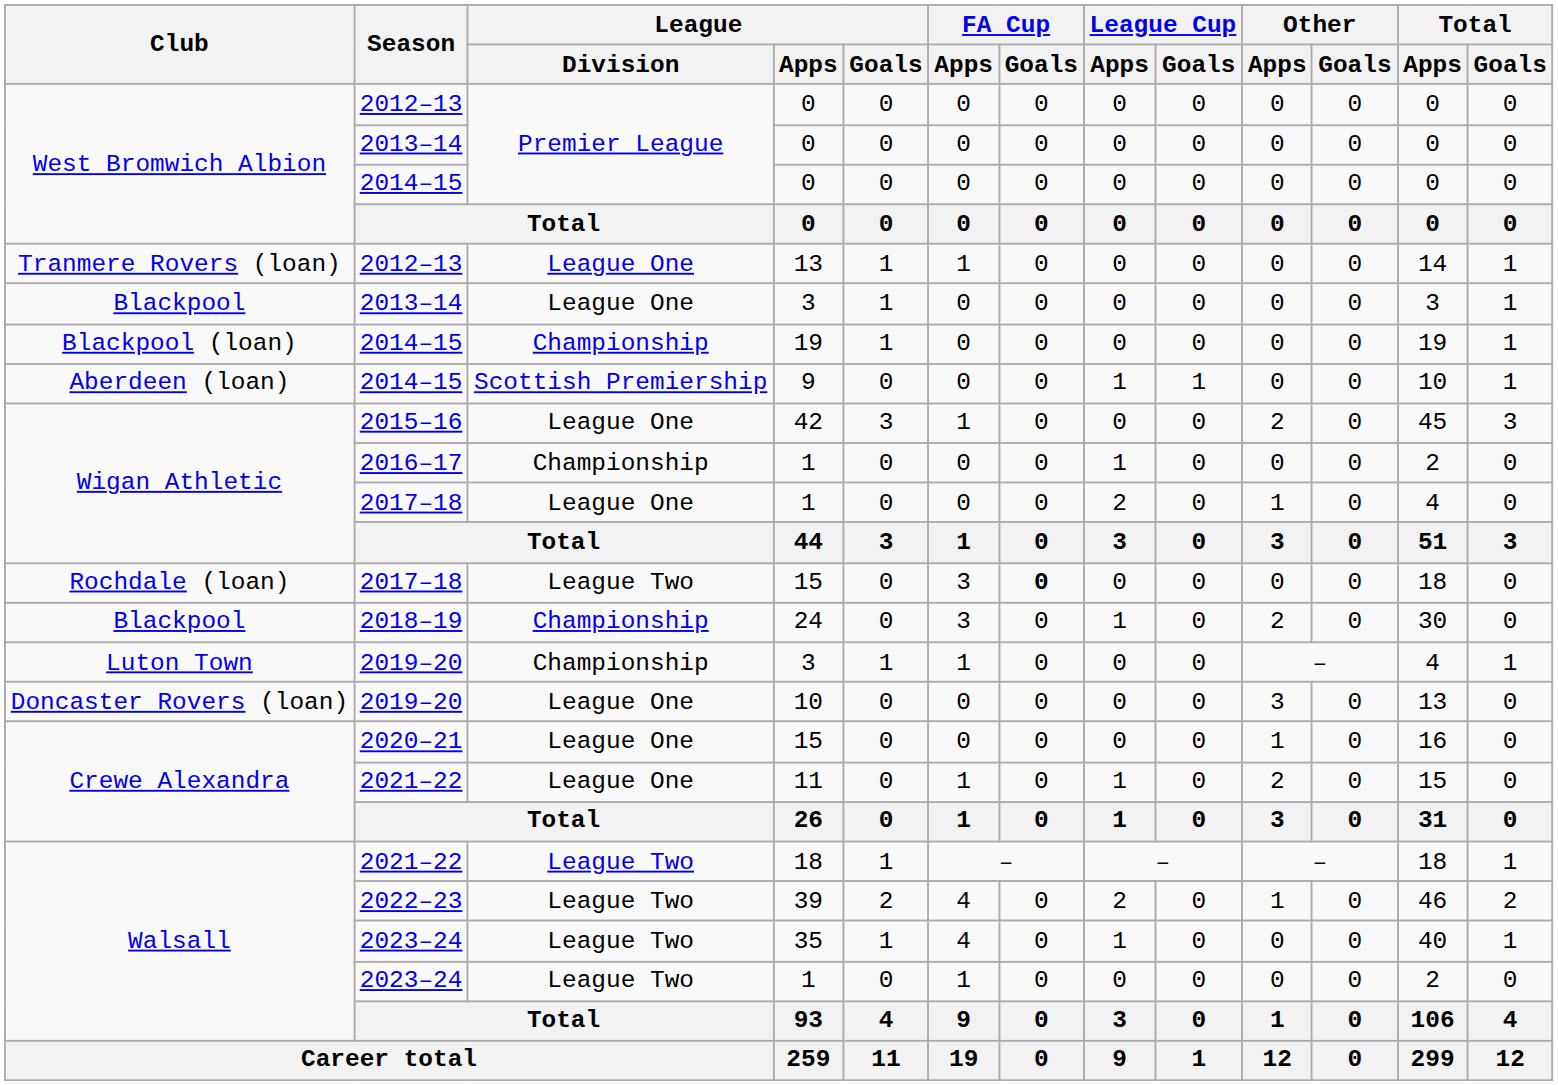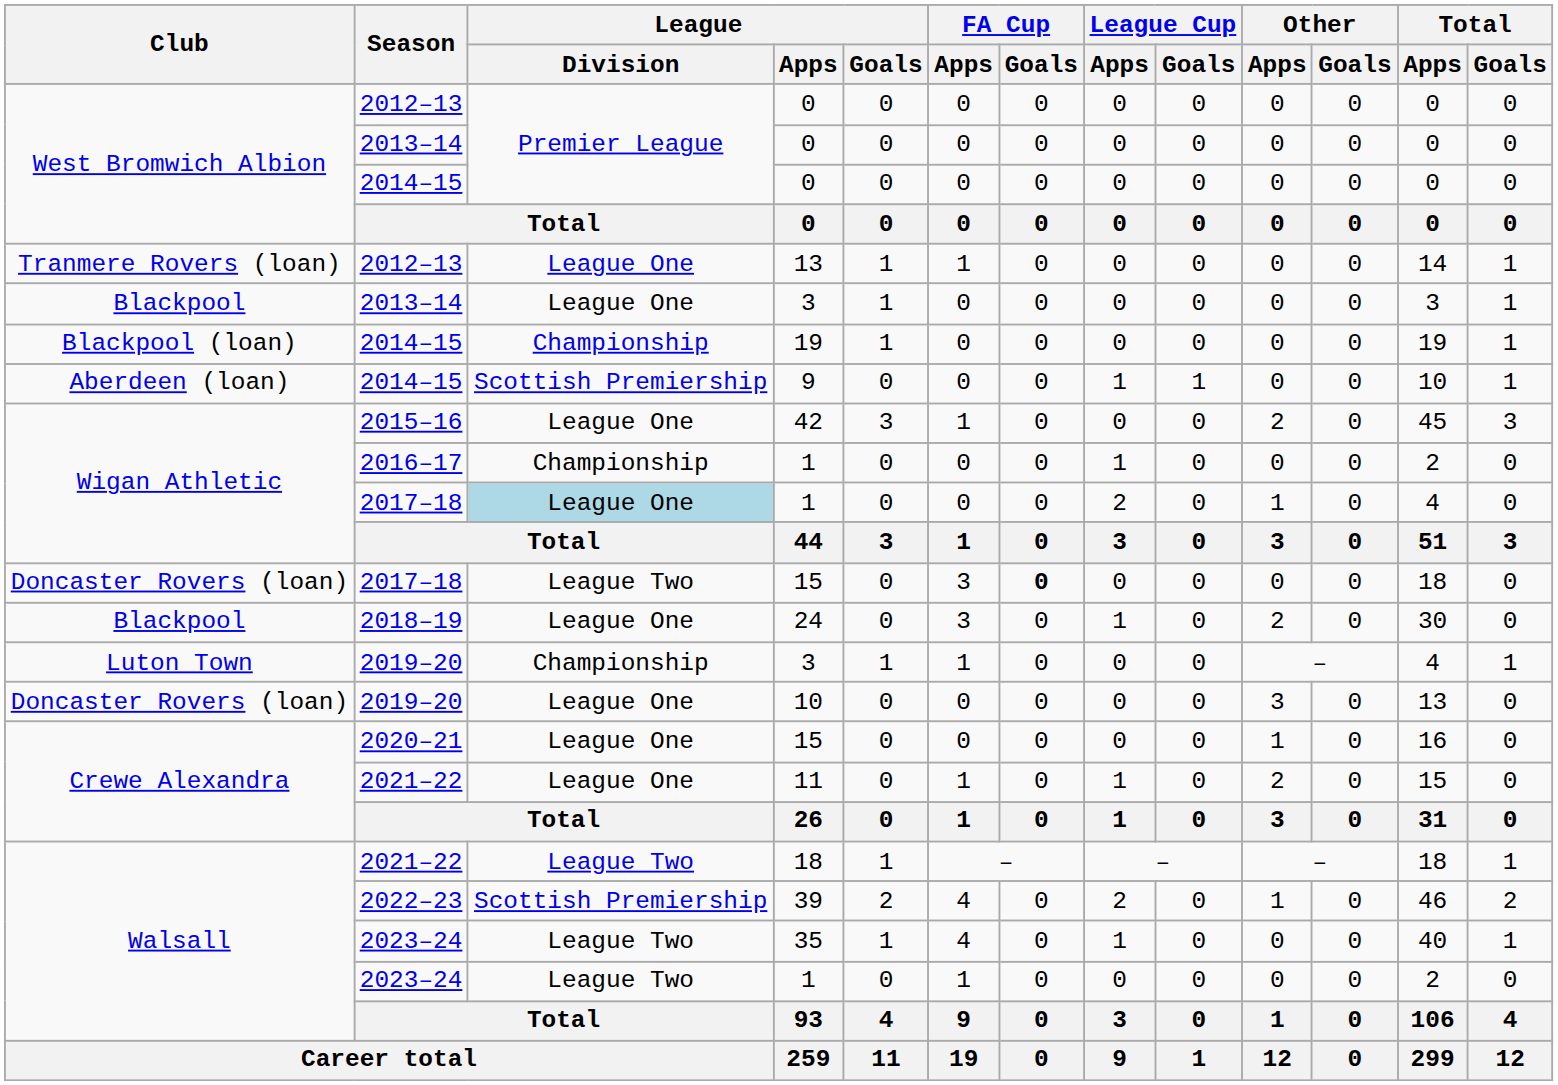 <table class="wikitable" style="text-align: center">
 <tr>
 <th rowspan="2">Club</th>
 <th rowspan="2">Season</th>
 <th colspan="3">League</th>
 <th colspan="2"><a href='#'>FA Cup</a></th>
 <th colspan="2"><a href='#'>League Cup</a></th>
 <th colspan="2">Other</th>
 <th colspan="2">Total</th>
 </tr>
 <tr>
 <th>Division</th>
 <th>Apps</th>
 <th>Goals</th>
 <th>Apps</th>
 <th>Goals</th>
 <th>Apps</th>
 <th>Goals</th>
 <th>Apps</th>
 <th>Goals</th>
 <th>Apps</th>
 <th>Goals</th>
 </tr>
 <tr>
 <td rowspan="4"><a href='#'>West Bromwich Albion</a></td>
 <td><a href='#'>2012–13</a></td>
 <td rowspan="3"><a href='#'>Premier League</a></td>
 <td>0</td>
 <td>0</td>
 <td>0</td>
 <td>0</td>
 <td>0</td>
 <td>0</td>
 <td>0</td>
 <td>0</td>
 <td>0</td>
 <td>0</td>
 </tr>
 <tr>
 <td><a href='#'>2013–14</a></td>
 <td>0</td>
 <td>0</td>
 <td>0</td>
 <td>0</td>
 <td>0</td>
 <td>0</td>
 <td>0</td>
 <td>0</td>
 <td>0</td>
 <td>0</td>
 </tr>
 <tr>
 <td><a href='#'>2014–15</a></td>
 <td>0</td>
 <td>0</td>
 <td>0</td>
 <td>0</td>
 <td>0</td>
 <td>0</td>
 <td>0</td>
 <td>0</td>
 <td>0</td>
 <td>0</td>
 </tr>
 <tr>
 <th colspan="2">Total</th>
 <th>0</th>
 <th>0</th>
 <th>0</th>
 <th>0</th>
 <th>0</th>
 <th>0</th>
 <th>0</th>
 <th>0</th>
 <th>0</th>
 <th>0</th>
 </tr>
 <tr>
 <td><a href='#'>Tranmere Rovers</a> (loan)</td>
 <td><a href='#'>2012–13</a></td>
 <td><a href='#'>League One</a></td>
 <td>13</td>
 <td>1</td>
 <td>1</td>
 <td>0</td>
 <td>0</td>
 <td>0</td>
 <td>0</td>
 <td>0</td>
 <td>14</td>
 <td>1</td>
 </tr>
 <tr>
 <td><a href='#'>Blackpool</a></td>
 <td><a href='#'>2013–14</a></td>
 <td>League One</td>
 <td>3</td>
 <td>1</td>
 <td>0</td>
 <td>0</td>
 <td>0</td>
 <td>0</td>
 <td>0</td>
 <td>0</td>
 <td>3</td>
 <td>1</td>
 </tr>
 <tr>
 <td><a href='#'>Blackpool</a> (loan)</td>
 <td><a href='#'>2014–15</a></td>
 <td><a href='#'>Championship</a></td>
 <td>19</td>
 <td>1</td>
 <td>0</td>
 <td>0</td>
 <td>0</td>
 <td>0</td>
 <td>0</td>
 <td>0</td>
 <td>19</td>
 <td>1</td>
 </tr>
 <tr>
 <td><a href='#'>Aberdeen</a> (loan)</td>
 <td><a href='#'>2014–15</a></td>
 <td><a href='#'>Scottish Premiership</a></td>
 <td>9</td>
 <td>0</td>
 <td>0</td>
 <td>0</td>
 <td>1</td>
 <td>1</td>
 <td>0</td>
 <td>0</td>
 <td>10</td>
 <td>1</td>
 </tr>
 <tr>
 <td rowspan="4"><a href='#'>Wigan Athletic</a></td>
 <td><a href='#'>2015–16</a></td>
 <td>League One</td>
 <td>42</td>
 <td>3</td>
 <td>1</td>
 <td>0</td>
 <td>0</td>
 <td>0</td>
 <td>2</td>
 <td>0</td>
 <td>45</td>
 <td>3</td>
 </tr>
 <tr>
 <td><a href='#'>2016–17</a></td>
 <td>Championship</td>
 <td>1</td>
 <td>0</td>
 <td>0</td>
 <td>0</td>
 <td>1</td>
 <td>0</td>
 <td>0</td>
 <td>0</td>
 <td>2</td>
 <td>0</td>
 </tr>
 <tr>
 <td><a href='#'>2017–18</a></td>
-<td>League One</td>
+<td style="background: lightblue;">League One</td>
 <td>1</td>
 <td>0</td>
 <td>0</td>
 <td>0</td>
 <td>2</td>
 <td>0</td>
 <td>1</td>
 <td>0</td>
 <td>4</td>
 <td>0</td>
 </tr>
 <tr>
 <th colspan="2">Total</th>
 <th>44</th>
 <th>3</th>
 <th>1</th>
 <th>0</th>
 <th>3</th>
 <th>0</th>
 <th>3</th>
 <th>0</th>
 <th>51</th>
 <th>3</th>
 </tr>
 <tr>
-<td><a href='#'>Rochdale</a> (loan)</td>
+<td><a href='#'>Doncaster Rovers</a> (loan)</td>
 <td><a href='#'>2017–18</a></td>
 <td>League Two</td>
 <td>15</td>
 <td>0</td>
 <td>3</td>
 <td><strong>0</strong></td>
 <td>0</td>
 <td>0</td>
 <td>0</td>
 <td>0</td>
 <td>18</td>
 <td>0</td>
 </tr>
 <tr>
 <td><a href='#'>Blackpool</a></td>
 <td><a href='#'>2018–19</a></td>
-<td><a href='#'>Championship</a></td>
+<td>League One</td>
 <td>24</td>
 <td>0</td>
 <td>3</td>
 <td>0</td>
 <td>1</td>
 <td>0</td>
 <td>2</td>
 <td>0</td>
 <td>30</td>
 <td>0</td>
 </tr>
 <tr>
 <td><a href='#'>Luton Town</a></td>
 <td><a href='#'>2019–20</a></td>
 <td>Championship</td>
 <td>3</td>
 <td>1</td>
 <td>1</td>
 <td>0</td>
 <td>0</td>
 <td>0</td>
 <td colspan="2">–</td>
 <td>4</td>
 <td>1</td>
 </tr>
 <tr>
 <td><a href='#'>Doncaster Rovers</a> (loan)</td>
 <td><a href='#'>2019–20</a></td>
 <td>League One</td>
 <td>10</td>
 <td>0</td>
 <td>0</td>
 <td>0</td>
 <td>0</td>
 <td>0</td>
 <td>3</td>
 <td>0</td>
 <td>13</td>
 <td>0</td>
 </tr>
 <tr>
 <td rowspan="3"><a href='#'>Crewe Alexandra</a></td>
 <td><a href='#'>2020–21</a></td>
 <td>League One</td>
 <td>15</td>
 <td>0</td>
 <td>0</td>
 <td>0</td>
 <td>0</td>
 <td>0</td>
 <td>1</td>
 <td>0</td>
 <td>16</td>
 <td>0</td>
 </tr>
 <tr>
 <td><a href='#'>2021–22</a></td>
 <td>League One</td>
 <td>11</td>
 <td>0</td>
 <td>1</td>
 <td>0</td>
 <td>1</td>
 <td>0</td>
 <td>2</td>
 <td>0</td>
 <td>15</td>
 <td>0</td>
 </tr>
 <tr>
 <th colspan="2">Total</th>
 <th>26</th>
 <th>0</th>
 <th>1</th>
 <th>0</th>
 <th>1</th>
 <th>0</th>
 <th>3</th>
 <th>0</th>
 <th>31</th>
 <th>0</th>
 </tr>
 <tr>
 <td rowspan="5"><a href='#'>Walsall</a></td>
 <td><a href='#'>2021–22</a></td>
 <td><a href='#'>League Two</a></td>
 <td>18</td>
 <td>1</td>
 <td colspan="2">–</td>
 <td colspan="2">–</td>
 <td colspan="2">–</td>
 <td>18</td>
 <td>1</td>
 </tr>
 <tr>
 <td><a href='#'>2022–23</a></td>
-<td>League Two</td>
+<td><a href='#'>Scottish Premiership</a></td>
 <td>39</td>
 <td>2</td>
 <td>4</td>
 <td>0</td>
 <td>2</td>
 <td>0</td>
 <td>1</td>
 <td>0</td>
 <td>46</td>
 <td>2</td>
 </tr>
 <tr>
 <td><a href='#'>2023–24</a></td>
 <td>League Two</td>
 <td>35</td>
 <td>1</td>
 <td>4</td>
 <td>0</td>
 <td>1</td>
 <td>0</td>
 <td>0</td>
 <td>0</td>
 <td>40</td>
 <td>1</td>
 </tr>
 <tr>
 <td><a href='#'>2023–24</a></td>
 <td>League Two</td>
 <td>1</td>
 <td>0</td>
 <td>1</td>
 <td>0</td>
 <td>0</td>
 <td>0</td>
 <td>0</td>
 <td>0</td>
 <td>2</td>
 <td>0</td>
 </tr>
 <tr>
 <th colspan="2">Total</th>
 <th>93</th>
 <th>4</th>
 <th>9</th>
 <th>0</th>
 <th>3</th>
 <th>0</th>
 <th>1</th>
 <th>0</th>
 <th>106</th>
 <th>4</th>
 </tr>
 <tr>
 <th colspan="3">Career total</th>
 <th>259</th>
 <th>11</th>
 <th>19</th>
 <th>0</th>
 <th>9</th>
 <th>1</th>
 <th>12</th>
 <th>0</th>
 <th>299</th>
 <th>12</th>
 </tr>
 </table>
